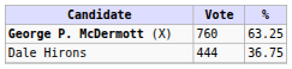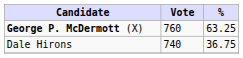 <table class="wikitable">
 <tr>
 <th style="background:#ddf; width:200px;">Candidate</th>
 <th style="background:#ddf; width:50px;">Vote</th>
 <th style="background:#ddf; width:30px;">%</th>
 </tr>
 <tr>
 <td><strong>George P. McDermott</strong> (X)</td>
 <td>760</td>
 <td>63.25</td>
 </tr>
 <tr>
 <td>Dale Hirons</td>
-<td>444</td>
+<td>740</td>
 <td>36.75</td>
 </tr>
 <tr>
 </tr>
 </table>
